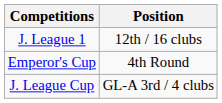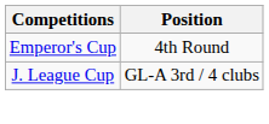 <table class="wikitable" style="text-align:center;">
 <tr>
 <th>Competitions</th>
 <th>Position</th>
-</tr>
-<tr>
-<td><a href='#'>J. League 1</a></td>
-<td>12th / 16 clubs</td>
 </tr>
 <tr>
 <td><a href='#'>Emperor's Cup</a></td>
 <td>4th Round</td>
 </tr>
 <tr>
 <td><a href='#'>J. League Cup</a></td>
 <td>GL-A 3rd / 4 clubs</td>
 </tr>
 </table>
